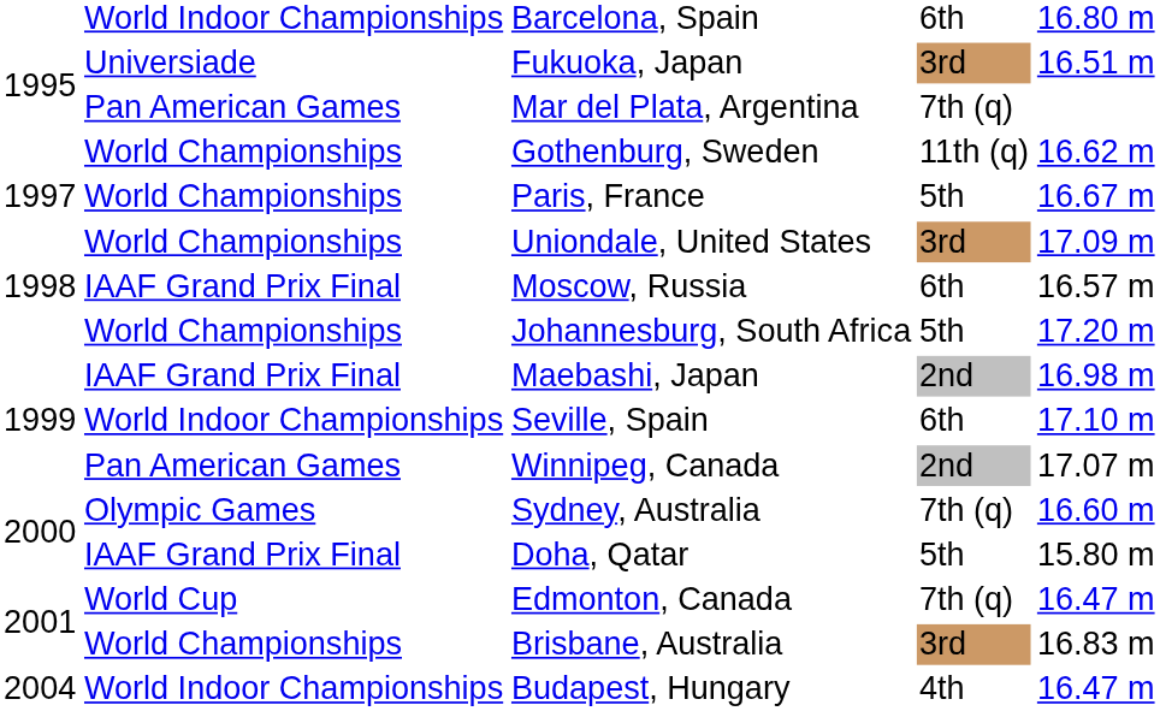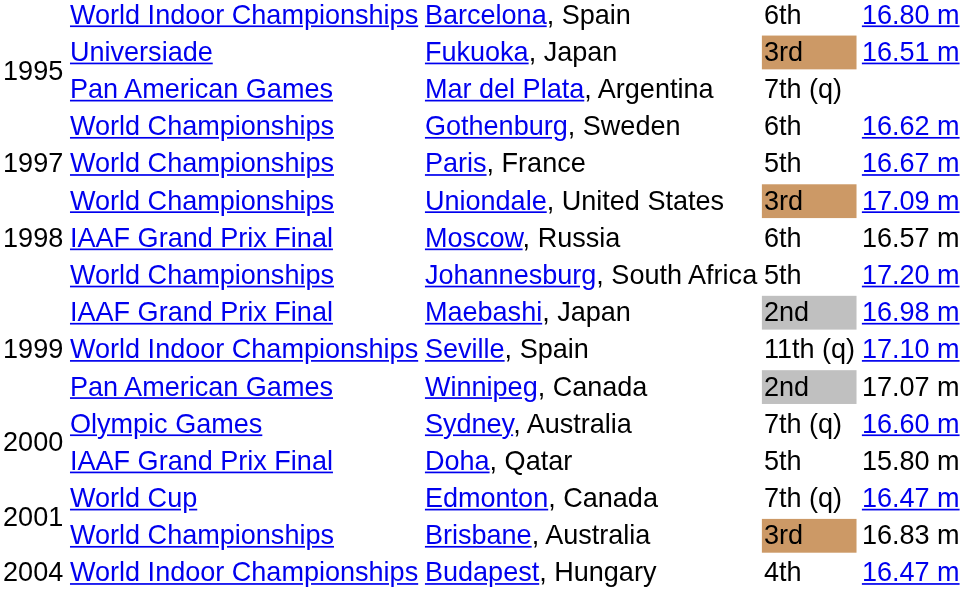 <table>
 <tr>
 <td rowspan=4>1995</td>
 <td><a href='#'>World Indoor Championships</a></td>
 <td><a href='#'>Barcelona</a>, Spain</td>
 <td>6th</td>
 <td><a href='#'>16.80 m</a></td>
 </tr>
 <tr>
 <td><a href='#'>Universiade</a></td>
 <td><a href='#'>Fukuoka</a>, Japan</td>
 <td bgcolor="cc9966">3rd</td>
 <td><a href='#'>16.51 m</a></td>
 </tr>
 <tr>
 <td><a href='#'>Pan American Games</a></td>
 <td><a href='#'>Mar del Plata</a>, Argentina</td>
 <td>7th (q)</td>
 <td></td>
 </tr>
 <tr>
 <td><a href='#'>World Championships</a></td>
 <td><a href='#'>Gothenburg</a>, Sweden</td>
-<td>11th (q)</td>
+<td>6th</td>
 <td><a href='#'>16.62 m</a></td>
 </tr>
 <tr>
 <td>1997</td>
 <td><a href='#'>World Championships</a></td>
 <td><a href='#'>Paris</a>, France</td>
 <td>5th</td>
 <td><a href='#'>16.67 m</a></td>
 </tr>
 <tr>
 <td rowspan=3>1998</td>
 <td><a href='#'>World Championships</a></td>
 <td><a href='#'>Uniondale</a>, United States</td>
 <td bgcolor=cc9966>3rd</td>
 <td><a href='#'>17.09 m</a></td>
 </tr>
 <tr>
 <td><a href='#'>IAAF Grand Prix Final</a></td>
 <td><a href='#'>Moscow</a>, Russia</td>
 <td>6th</td>
 <td>16.57 m</td>
 </tr>
 <tr>
 <td><a href='#'>World Championships</a></td>
 <td><a href='#'>Johannesburg</a>, South Africa</td>
 <td>5th</td>
 <td><a href='#'>17.20 m</a></td>
 </tr>
 <tr>
 <td rowspan=3>1999</td>
 <td><a href='#'>IAAF Grand Prix Final</a></td>
 <td><a href='#'>Maebashi</a>, Japan</td>
 <td bgcolor="silver">2nd</td>
 <td><a href='#'>16.98 m</a></td>
 </tr>
 <tr>
 <td><a href='#'>World Indoor Championships</a></td>
 <td><a href='#'>Seville</a>, Spain</td>
-<td>6th</td>
+<td>11th (q)</td>
 <td><a href='#'>17.10 m</a></td>
 </tr>
 <tr>
 <td><a href='#'>Pan American Games</a></td>
 <td><a href='#'>Winnipeg</a>, Canada</td>
 <td bgcolor="silver">2nd</td>
 <td>17.07 m</td>
 </tr>
 <tr>
 <td rowspan=2>2000</td>
 <td><a href='#'>Olympic Games</a></td>
 <td><a href='#'>Sydney</a>, Australia</td>
 <td>7th (q)</td>
 <td><a href='#'>16.60 m</a></td>
 </tr>
 <tr>
 <td><a href='#'>IAAF Grand Prix Final</a></td>
 <td><a href='#'>Doha</a>, Qatar</td>
 <td>5th</td>
 <td>15.80 m</td>
 </tr>
 <tr>
 <td rowspan=2>2001</td>
 <td><a href='#'>World Cup</a></td>
 <td><a href='#'>Edmonton</a>, Canada</td>
 <td>7th (q)</td>
 <td><a href='#'>16.47 m</a></td>
 </tr>
 <tr>
 <td><a href='#'>World Championships</a></td>
 <td><a href='#'>Brisbane</a>, Australia</td>
 <td bgcolor=cc9966>3rd</td>
 <td>16.83 m</td>
 </tr>
 <tr>
 <td>2004</td>
 <td><a href='#'>World Indoor Championships</a></td>
 <td><a href='#'>Budapest</a>, Hungary</td>
 <td>4th</td>
 <td><a href='#'>16.47 m</a></td>
 </tr>
 <tr>
 </tr>
 </table>
